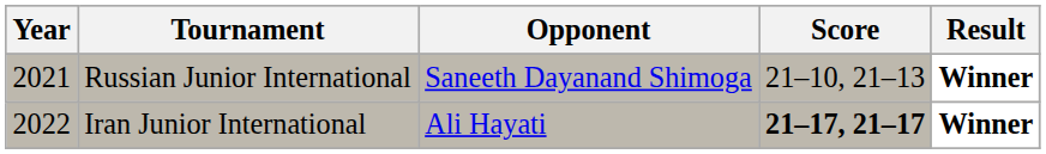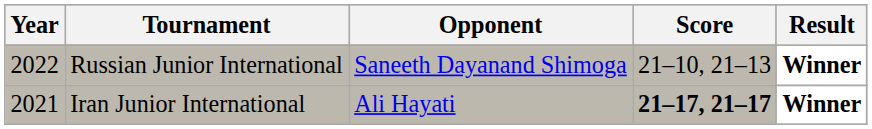 <table class="sortable wikitable" style="font-size: 90%;">
 <tr>
 <th>Year</th>
 <th>Tournament</th>
 <th>Opponent</th>
 <th>Score</th>
 <th>Result</th>
 </tr>
 <tr style="background:#BDB8AD">
-<td align="center">2021</td>
+<td align="center">2022</td>
 <td align="left">Russian Junior International</td>
 <td align="left"> <a href='#'>Saneeth Dayanand Shimoga</a></td>
 <td align="left">21–10, 21–13</td>
 <td style="text-align:left; background:white"> <strong>Winner</strong></td>
 </tr>
 <tr style="background:#BDB8AD">
-<td align="center">2022</td>
+<td align="center">2021</td>
 <td align="left">Iran Junior International</td>
 <td align="left"> <a href='#'>Ali Hayati</a></td>
 <td align="left"><strong>21–17, 21–17</strong></td>
 <td style="text-align:left; background:white"> <strong>Winner</strong></td>
 </tr>
 </table>
